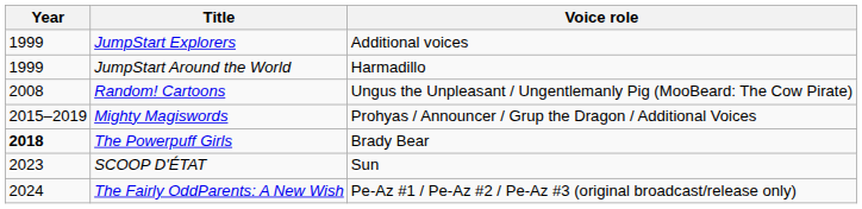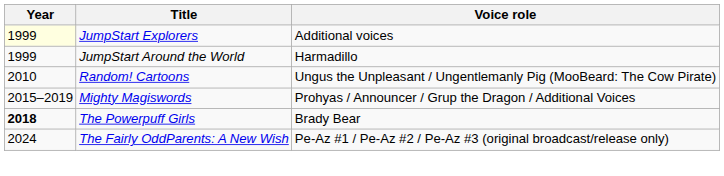 <table class="wikitable sortable">
 <tr>
 <th>Year</th>
 <th>Title</th>
 <th>Voice role</th>
 </tr>
 <tr>
-<td>1999</td>
+<td style="background: lightyellow;">1999</td>
 <td><em><a href='#'>JumpStart Explorers</a></em></td>
 <td>Additional voices</td>
 </tr>
 <tr>
 <td>1999</td>
 <td><em>JumpStart Around the World</em></td>
 <td>Harmadillo</td>
 </tr>
 <tr>
-<td>2008</td>
+<td>2010</td>
 <td><em><a href='#'>Random! Cartoons</a></em></td>
 <td>Ungus the Unpleasant / Ungentlemanly Pig (MooBeard: The Cow Pirate)</td>
 </tr>
 <tr>
 <td>2015–2019</td>
 <td><em><a href='#'>Mighty Magiswords</a></em></td>
 <td>Prohyas / Announcer / Grup the Dragon / Additional Voices</td>
 </tr>
 <tr>
 <td><strong>2018</strong></td>
 <td><em><a href='#'>The Powerpuff Girls</a></em></td>
 <td>Brady Bear</td>
 </tr>
 <tr>
-<td>2023</td>
-<td><em>SCOOP D'ÉTAT</em></td>
-<td>Sun</td>
-</tr>
-<tr>
 <td>2024</td>
 <td><em><a href='#'>The Fairly OddParents: A New Wish</a></em></td>
 <td>Pe-Az #1 / Pe-Az #2 / Pe-Az #3 (original broadcast/release only)</td>
 </tr>
 </table>
